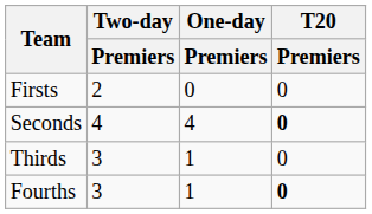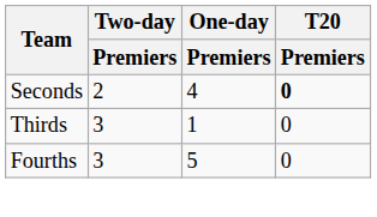 <table class="wikitable">
 <tr>
 <th rowspan="2">Team</th>
 <th>Two-day</th>
 <th>One-day</th>
 <th>T20</th>
 </tr>
 <tr>
 <th>Premiers</th>
 <th>Premiers</th>
 <th>Premiers</th>
 </tr>
 <tr>
-<td>Firsts</td>
+<td>Seconds</td>
 <td>2</td>
-<td>0</td>
-<td>0</td>
-</tr>
-<tr>
-<td>Seconds</td>
-<td>4</td>
 <td>4</td>
 <td><strong>0</strong></td>
 </tr>
 <tr>
 <td>Thirds</td>
 <td>3</td>
 <td>1</td>
 <td>0</td>
 </tr>
 <tr>
 <td>Fourths</td>
 <td>3</td>
-<td>1</td>
-<td><strong>0</strong></td>
+<td>5</td>
+<td>0</td>
 </tr>
 </table>
